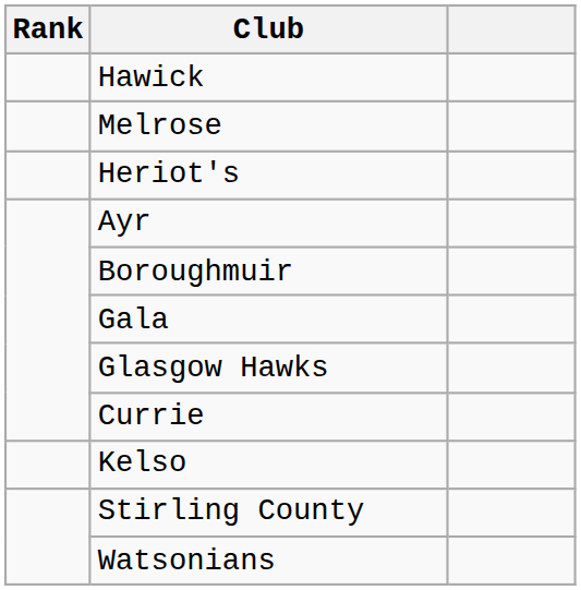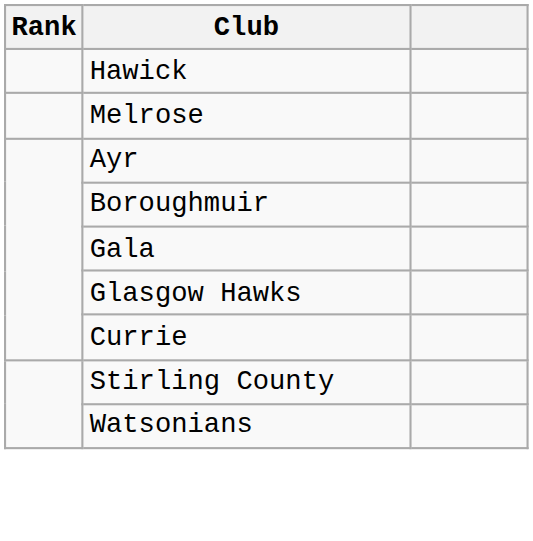 <table class="wikitable sortable">
 <tr>
 <th>Rank</th>
 <th width=150px>Club</th>
 <th width=50px></th>
 </tr>
 <tr>
 <td></td>
 <td>Hawick</td>
 <td></td>
 </tr>
 <tr>
 <td></td>
 <td>Melrose</td>
-<td></td>
-</tr>
-<tr>
-<td></td>
-<td>Heriot's</td>
 <td></td>
 </tr>
 <tr>
 <td rowspan=5></td>
 <td>Ayr</td>
 <td></td>
 </tr>
 <tr>
 <td>Boroughmuir</td>
 <td></td>
 </tr>
 <tr>
 <td>Gala</td>
 <td></td>
 </tr>
 <tr>
 <td>Glasgow Hawks</td>
 <td></td>
 </tr>
 <tr>
 <td>Currie</td>
 <td></td>
 </tr>
 <tr>
-<td></td>
-<td>Kelso</td>
-<td></td>
-</tr>
-<tr>
 <td rowspan=2></td>
 <td>Stirling County</td>
 <td></td>
 </tr>
 <tr>
 <td>Watsonians</td>
 <td></td>
 </tr>
 </table>
